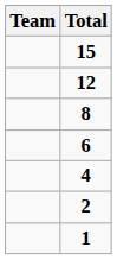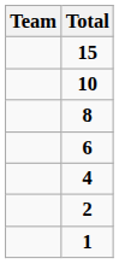 <table class=wikitable style="text-align:center">
 <tr>
 <th>Team</th>
 <th>Total</th>
 </tr>
 <tr>
 <td align=left></td>
 <td><strong>15</strong></td>
 </tr>
 <tr>
 <td align=left></td>
-<td><strong>12</strong></td>
+<td><strong>10</strong></td>
 </tr>
 <tr>
 <td align=left></td>
 <td><strong>8</strong></td>
 </tr>
 <tr>
 <td align=left></td>
 <td><strong>6</strong></td>
 </tr>
 <tr>
 <td align=left></td>
 <td><strong>4</strong></td>
 </tr>
 <tr>
 <td align=left></td>
 <td><strong>2</strong></td>
 </tr>
 <tr>
 <td align=left></td>
 <td><strong>1</strong></td>
 </tr>
 </table>
